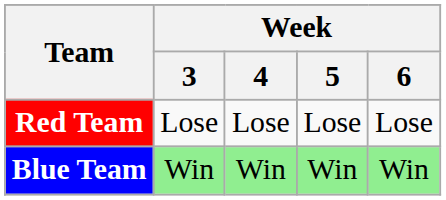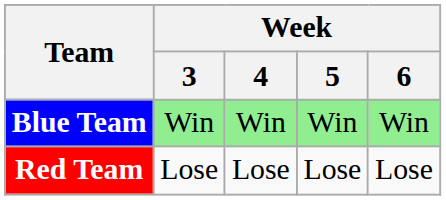 <table class="wikitable" align="center" style="text-align:center">
 <tr>
 <th rowspan=2>Team</th>
 <th colspan=4>Week</th>
 </tr>
 <tr>
 <th>3</th>
 <th>4</th>
 <th>5</th>
 <th>6</th>
 </tr>
 <tr>
+<td style="background:blue; color:white;"><strong>Blue Team</strong></td>
+<td style="background:lightgreen;">Win</td>
+<td style="background:lightgreen;">Win</td>
+<td style="background:lightgreen;">Win</td>
+<td style="background:lightgreen;">Win</td>
+</tr>
+<tr>
 <td style="background:red; color:white;"><strong>Red Team</strong></td>
 <td>Lose</td>
 <td>Lose</td>
 <td>Lose</td>
 <td>Lose</td>
 </tr>
-<tr>
-<td style="background:blue; color:white;"><strong>Blue Team</strong></td>
-<td style="background:lightgreen;">Win</td>
-<td style="background:lightgreen;">Win</td>
-<td style="background:lightgreen;">Win</td>
-<td style="background:lightgreen;">Win</td>
-</tr>
 </table>
